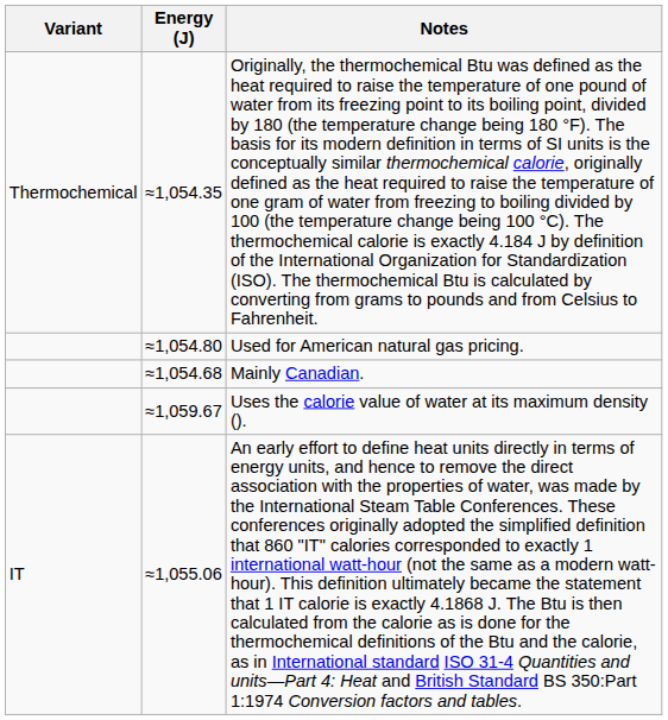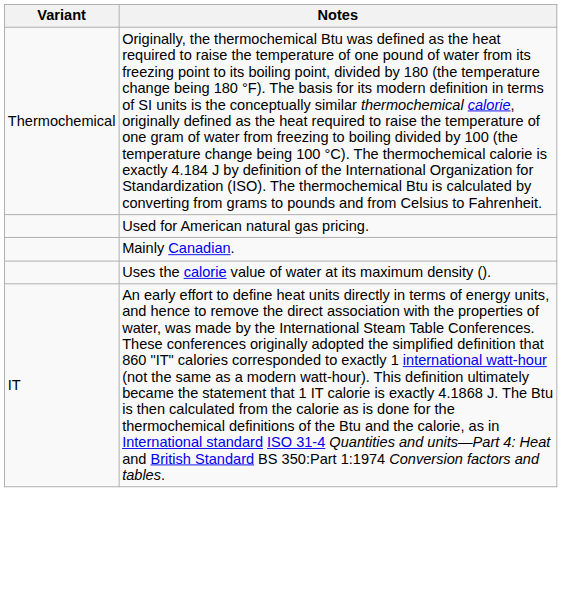 <table class=wikitable>
 <tr>
 <th>Variant</th>
-<th>Energy (J)</th>
 <th>Notes</th>
 </tr>
 <tr>
 <td>Thermochemical</td>
-<td>≈1,054.35</td>
 <td>Originally, the thermochemical Btu was defined as the heat required to raise the temperature of one pound of water from its freezing point to its boiling point, divided by 180 (the temperature change being 180 °F). The basis for its modern definition in terms of SI units is the conceptually similar <em>thermochemical <a href='#'>calorie</a></em>, originally defined as the heat required to raise the temperature of one gram of water from freezing to boiling divided by 100 (the temperature change being 100 °C). The thermochemical calorie is exactly 4.184 J by definition of the International Organization for Standardization (ISO). The thermochemical Btu is calculated by converting from grams to pounds and from Celsius to Fahrenheit.</td>
 </tr>
 <tr>
 <td></td>
-<td>≈1,054.80</td>
 <td>Used for American natural gas pricing.</td>
 </tr>
 <tr>
 <td></td>
-<td>≈1,054.68</td>
 <td>Mainly <a href='#'>Canadian</a>.</td>
 </tr>
 <tr>
 <td></td>
-<td>≈1,059.67</td>
 <td>Uses the <a href='#'>calorie</a> value of water at its maximum density ().</td>
 </tr>
 <tr>
 <td>IT</td>
-<td>≈1,055.06</td>
 <td>An early effort to define heat units directly in terms of energy units, and hence to remove the direct association with the properties of water, was made by the International Steam Table Conferences. These conferences originally adopted the simplified definition that 860 "IT" calories corresponded to exactly 1 <a href='#'>international watt-hour</a> (not the same as a modern watt-hour). This definition ultimately became the statement that 1 IT calorie is exactly 4.1868 J. The Btu is then calculated from the calorie as is done for the thermochemical definitions of the Btu and the calorie, as in <a href='#'>International standard</a> <a href='#'>ISO 31-4</a> <em>Quantities and units—Part 4: Heat</em> and <a href='#'>British Standard</a> BS 350:Part 1:1974 <em>Conversion factors and tables</em>.</td>
 </tr>
 </table>
